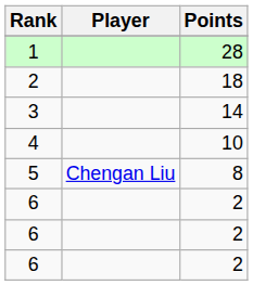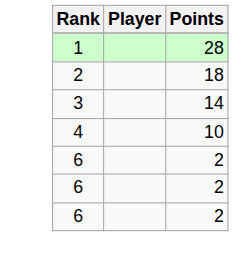 <table class="wikitable" style="float:right; text-align:right; margin-left:1em">
 <tr>
 <th>Rank</th>
 <th>Player</th>
 <th>Points</th>
 </tr>
 <tr>
 </tr>
 <tr style="background-color:#ccffcc">
 <td align=center>1</td>
 <td style="text-align:left"></td>
 <td>28</td>
 </tr>
 <tr>
 <td align=center>2</td>
 <td style="text-align:left"></td>
 <td>18</td>
 </tr>
 <tr>
 <td align=center>3</td>
 <td style="text-align:left"></td>
 <td>14</td>
 </tr>
 <tr>
 <td align=center>4</td>
 <td style="text-align:left"></td>
 <td>10</td>
 </tr>
 <tr>
-<td align=center>5</td>
-<td style="text-align:left"> <a href='#'>Chengan Liu</a></td>
-<td>8</td>
-</tr>
-<tr>
 <td align=center>6</td>
 <td style="text-align:left"></td>
 <td>2</td>
 </tr>
 <tr>
 <td align=center>6</td>
 <td style="text-align:left"></td>
 <td>2</td>
 </tr>
 <tr>
 <td align=center>6</td>
 <td style="text-align:left"></td>
 <td>2</td>
 </tr>
 </table>
